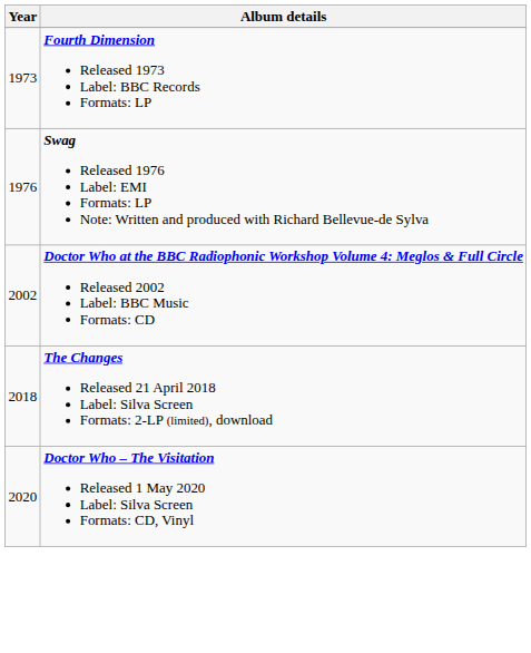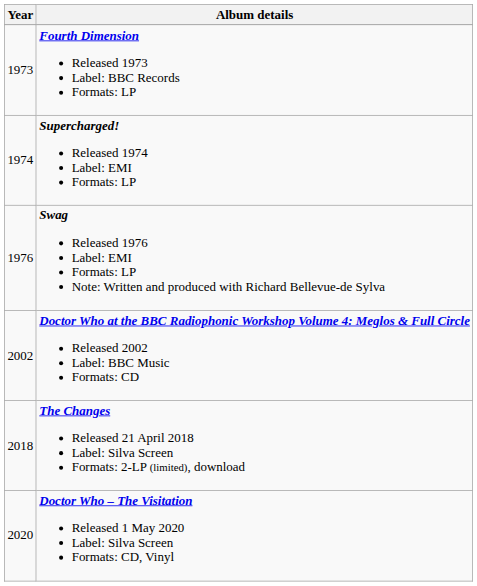 <table class="wikitable">
 <tr>
 <th>Year</th>
 <th>Album details</th>
 </tr>
 <tr>
 </tr>
 <tr>
 <td>1973</td>
 <td><strong><em><a href='#'>Fourth Dimension</a></em></strong><br><ul><li>Released 1973</li><li>Label: BBC Records </li><li>Formats: LP</li></ul></td>
+</tr>
+<tr>
+<td>1974</td>
+<td><strong><em>Supercharged!</em></strong><br><ul><li>Released 1974</li><li>Label: EMI </li><li>Formats: LP</li></ul></td>
 </tr>
 <tr>
 <td>1976</td>
 <td><strong><em>Swag</em></strong> <br><ul><li>Released 1976</li><li>Label: EMI </li><li>Formats: LP</li><li>Note: Written and produced with Richard Bellevue-de Sylva</li></ul></td>
 </tr>
 <tr>
 <td>2002</td>
 <td><strong><em><a href='#'>Doctor Who at the BBC Radiophonic Workshop Volume 4: Meglos & Full Circle</a></em></strong> <br><ul><li>Released 2002</li><li>Label: BBC Music </li><li>Formats: CD</li></ul></td>
 </tr>
 <tr>
 <td>2018</td>
 <td><strong><em><a href='#'>The Changes</a></em></strong><br><ul><li>Released 21 April 2018</li><li>Label: Silva Screen </li><li>Formats: 2-LP <small>(limited)</small>, download</li></ul></td>
 </tr>
 <tr>
 <td>2020</td>
 <td><strong><em><a href='#'>Doctor Who – The Visitation</a></em></strong><br><ul><li>Released 1 May 2020</li><li>Label: Silva Screen</li><li>Formats: CD, Vinyl</li></ul></td>
 </tr>
 </table>
